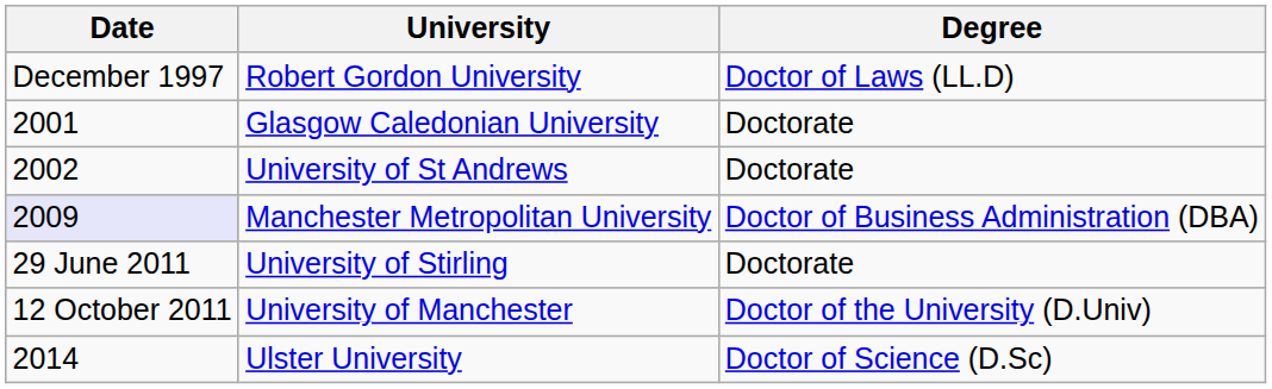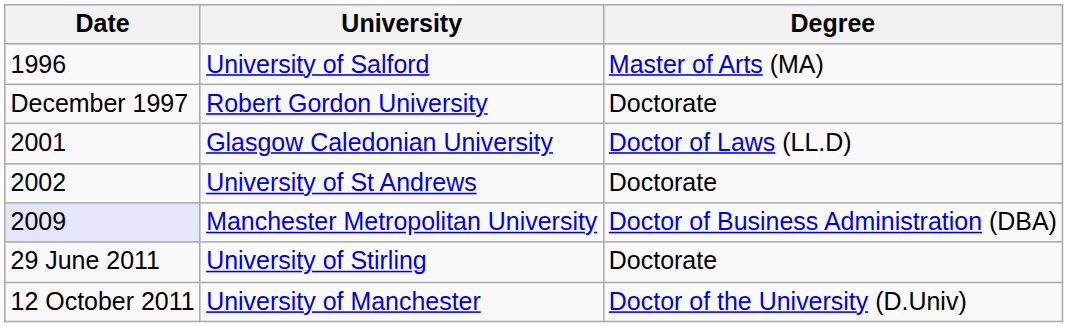 <table class="wikitable">
 <tr>
 <th>Date</th>
 <th>University</th>
 <th>Degree</th>
 </tr>
 <tr>
+<td>1996</td>
+<td><a href='#'>University of Salford</a></td>
+<td><a href='#'>Master of Arts</a> (MA)</td>
+</tr>
+<tr>
 <td>December 1997</td>
 <td><a href='#'>Robert Gordon University</a></td>
-<td><a href='#'>Doctor of Laws</a> (LL.D)</td>
+<td>Doctorate</td>
 </tr>
 <tr>
 <td>2001</td>
 <td><a href='#'>Glasgow Caledonian University</a></td>
-<td>Doctorate</td>
+<td><a href='#'>Doctor of Laws</a> (LL.D)</td>
 </tr>
 <tr>
 <td>2002</td>
 <td><a href='#'>University of St Andrews</a></td>
 <td>Doctorate</td>
 </tr>
 <tr>
 <td style="background: lavender;">2009</td>
 <td><a href='#'>Manchester Metropolitan University</a></td>
 <td><a href='#'>Doctor of Business Administration</a> (DBA)</td>
 </tr>
 <tr>
 <td>29 June 2011</td>
 <td><a href='#'>University of Stirling</a></td>
 <td>Doctorate</td>
 </tr>
 <tr>
 <td>12 October 2011</td>
 <td><a href='#'>University of Manchester</a></td>
 <td><a href='#'>Doctor of the University</a> (D.Univ)</td>
 </tr>
-<tr>
-<td>2014</td>
-<td><a href='#'>Ulster University</a></td>
-<td><a href='#'>Doctor of Science</a> (D.Sc)</td>
-</tr>
 </table>
